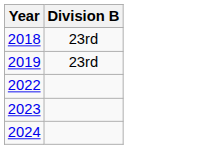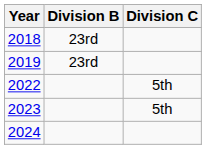 <table class="wikitable" style="text-align:center">
 <tr>
 <th>Year</th>
 <th>Division B</th>
+<th>Division C</th>
 </tr>
 <tr>
 <td><a href='#'>2018</a></td>
 <td>23rd</td>
+<td></td>
 </tr>
 <tr>
 <td><a href='#'>2019</a></td>
 <td>23rd</td>
+<td></td>
 </tr>
 <tr>
 <td><a href='#'>2022</a></td>
 <td></td>
+<td>5th</td>
 </tr>
 <tr>
 <td><a href='#'>2023</a></td>
 <td></td>
+<td>5th</td>
 </tr>
 <tr>
 <td><a href='#'>2024</a></td>
 <td></td>
+<td></td>
 </tr>
 </table>
